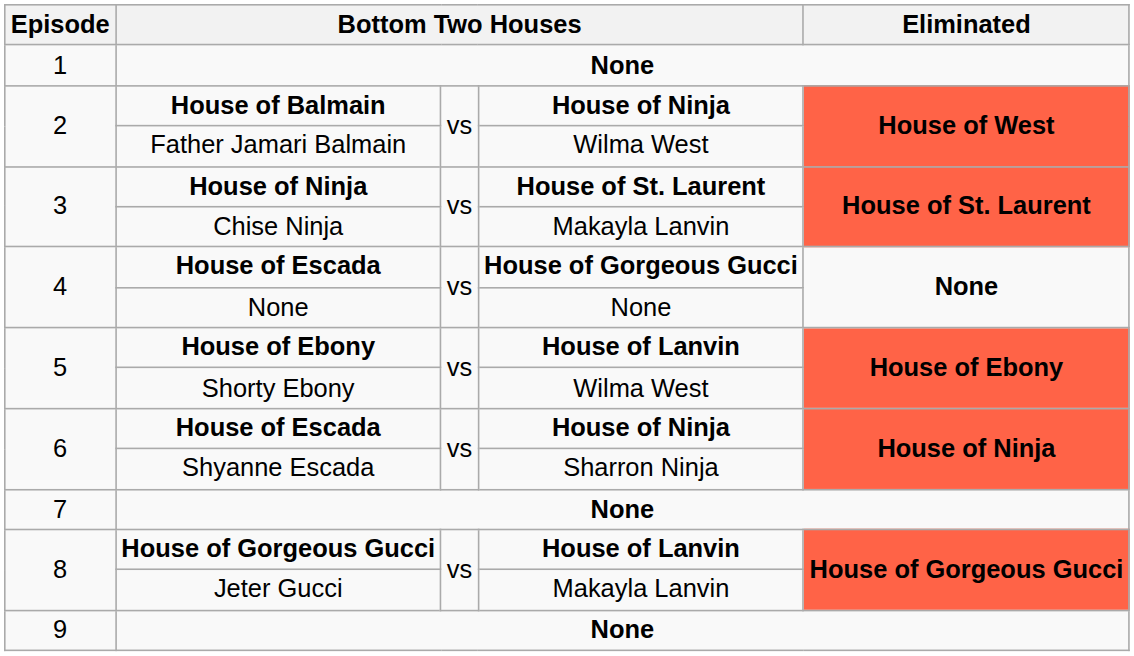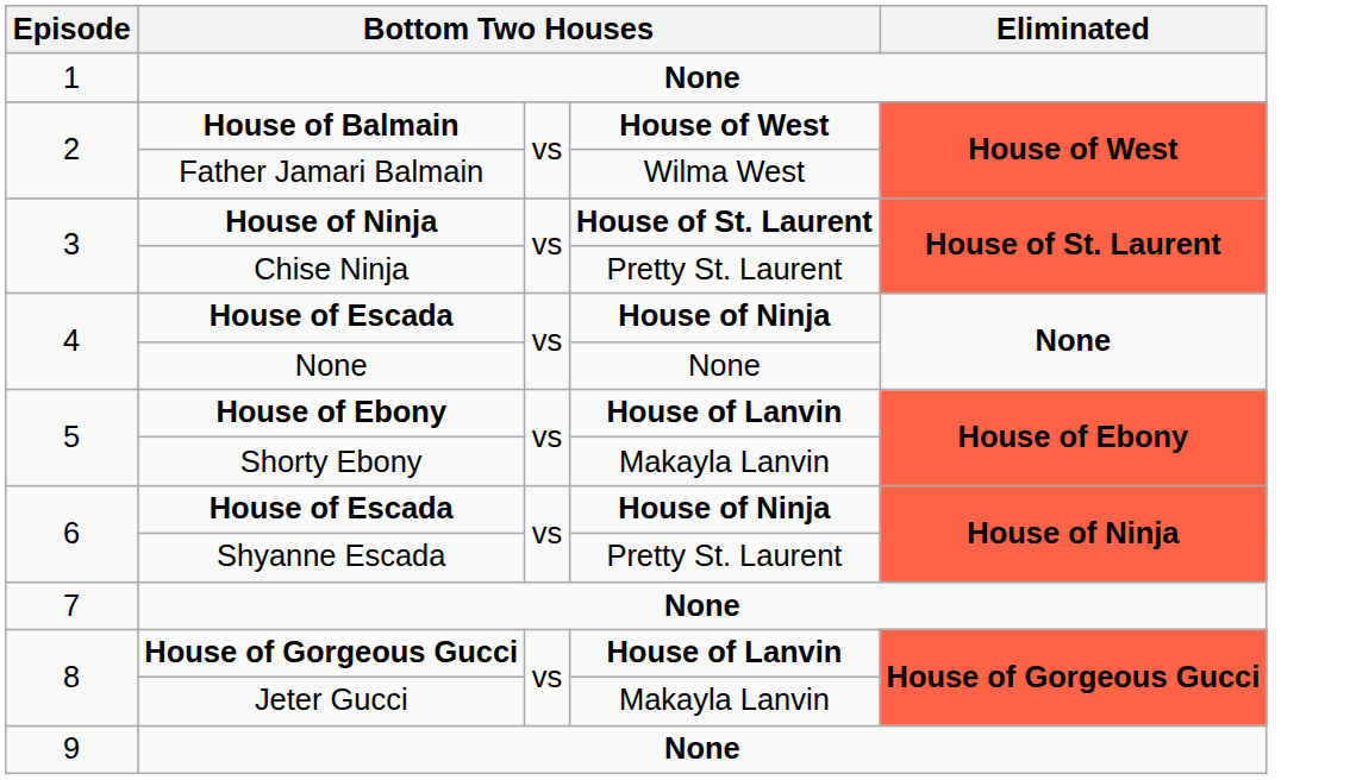 <table class="wikitable" border="2" class="wikitable" style="text-align: center; ">
 <tr>
 <th>Episode</th>
 <th colspan="3">Bottom Two Houses</th>
 <th>Eliminated</th>
 </tr>
 <tr>
 <td>1</td>
 <td colspan="4"><strong>None</strong></td>
 </tr>
 <tr>
 <td rowspan="2">2</td>
 <td><strong>House of Balmain</strong></td>
 <td rowspan="2">vs</td>
-<td><strong>House of Ninja</strong></td>
+<td><strong>House of West</strong></td>
 <td rowspan="2" bgcolor="tomato"><strong>House of West</strong></td>
 </tr>
 <tr>
 <td>Father Jamari Balmain</td>
 <td>Wilma West</td>
 </tr>
 <tr>
 <td rowspan="2">3</td>
 <td><strong>House of Ninja</strong></td>
 <td rowspan="2">vs</td>
 <td><strong>House of St. Laurent</strong></td>
 <td rowspan="2" bgcolor="tomato"><strong>House of St. Laurent</strong></td>
 </tr>
 <tr>
 <td>Chise Ninja</td>
-<td>Makayla Lanvin</td>
+<td>Pretty St. Laurent</td>
 </tr>
 <tr>
 <td rowspan="2">4</td>
 <td><strong>House of Escada</strong></td>
 <td rowspan="2">vs</td>
-<td><strong>House of Gorgeous Gucci</strong></td>
+<td><strong>House of Ninja</strong></td>
 <td rowspan="2"><strong>None</strong></td>
 </tr>
 <tr>
 <td>None</td>
 <td>None</td>
 </tr>
 <tr>
 <td rowspan="2">5</td>
 <td><strong>House of Ebony</strong></td>
 <td rowspan="2">vs</td>
 <td><strong>House of Lanvin</strong></td>
 <td rowspan="2" bgcolor="tomato"><strong>House of Ebony</strong></td>
 </tr>
 <tr>
 <td>Shorty Ebony</td>
-<td>Wilma West</td>
+<td>Makayla Lanvin</td>
 </tr>
 <tr>
 <td rowspan="2">6</td>
 <td><strong>House of Escada</strong></td>
 <td rowspan="2">vs</td>
 <td><strong>House of Ninja</strong></td>
 <td rowspan="2" bgcolor="tomato"><strong>House of Ninja</strong></td>
 </tr>
 <tr>
 <td>Shyanne Escada</td>
-<td>Sharron Ninja</td>
+<td>Pretty St. Laurent</td>
 </tr>
 <tr>
 <td>7</td>
 <td colspan="4"><strong>None</strong></td>
 </tr>
 <tr>
 <td rowspan="2">8</td>
 <td><strong>House of Gorgeous Gucci</strong></td>
 <td rowspan="2">vs</td>
 <td><strong>House of Lanvin</strong></td>
 <td rowspan="2" bgcolor="tomato"><strong>House of Gorgeous Gucci</strong></td>
 </tr>
 <tr>
 <td>Jeter Gucci</td>
 <td>Makayla Lanvin</td>
 </tr>
 <tr>
 <td>9</td>
 <td colspan="4"><strong>None</strong></td>
 </tr>
 </table>
